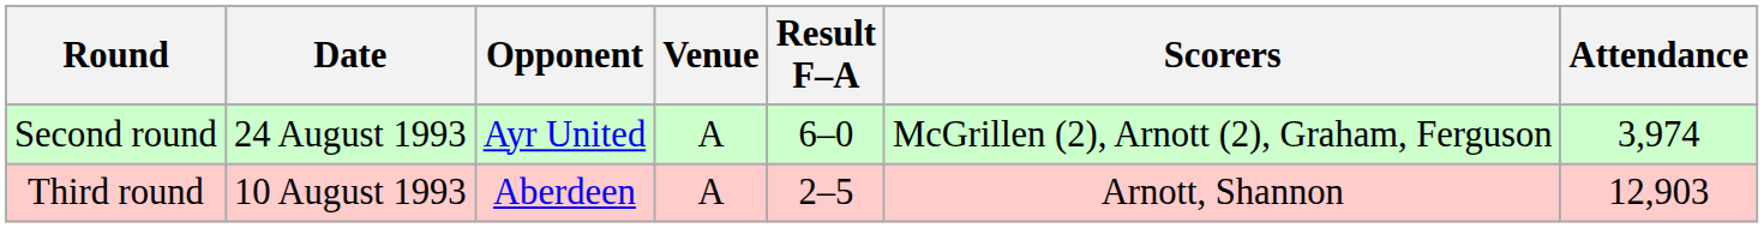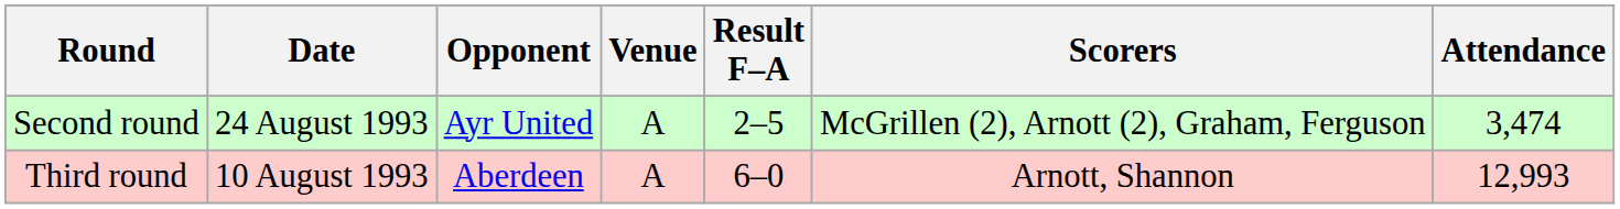 <table class="wikitable sortable" style="text-align:center;">
 <tr>
 <th>Round</th>
 <th>Date</th>
 <th>Opponent</th>
 <th>Venue</th>
 <th>Result<br>F–A</th>
 <th class=unsortable>Scorers</th>
 <th>Attendance</th>
 </tr>
 <tr bgcolor="#CCFFCC">
 <td>Second round</td>
 <td>24 August 1993</td>
 <td><a href='#'>Ayr United</a></td>
 <td>A</td>
-<td>6–0</td>
+<td>2–5 </td>
 <td>McGrillen (2), Arnott (2), Graham, Ferguson</td>
-<td>3,974</td>
+<td>3,474</td>
 </tr>
 <tr bgcolor="#FFCCCC">
 <td>Third round</td>
 <td>10 August 1993</td>
 <td><a href='#'>Aberdeen</a></td>
 <td>A</td>
-<td>2–5 </td>
+<td>6–0</td>
 <td>Arnott, Shannon</td>
-<td>12,903</td>
+<td>12,993</td>
 </tr>
 </table>
